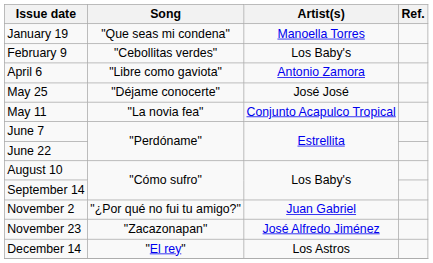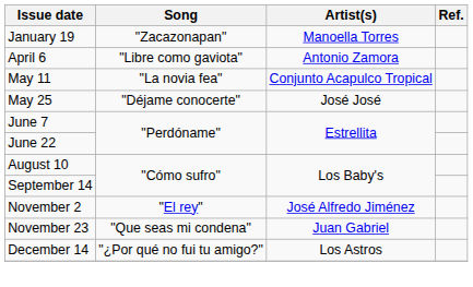 <table class="wikitable" style="text-align: left;">
 <tr>
 <th>Issue date</th>
 <th>Song</th>
 <th>Artist(s)</th>
 <th>Ref.</th>
 </tr>
 <tr>
 <td>January 19</td>
-<td align="center">"Que seas mi condena"</td>
+<td align="center">"Zacazonapan"</td>
 <td align="center"><a href='#'>Manoella Torres</a></td>
-<td align="center"></td>
-</tr>
-<tr>
-<td>February 9</td>
-<td align="center">"Cebollitas verdes"</td>
-<td align="center">Los Baby's</td>
 <td align="center"></td>
 </tr>
 <tr>
 <td>April 6</td>
 <td align="center">"Libre como gaviota"</td>
 <td align="center"><a href='#'>Antonio Zamora</a></td>
 <td align="center"></td>
 </tr>
 <tr>
+<td>May 11</td>
+<td align="center">"La novia fea"</td>
+<td align="center"><a href='#'>Conjunto Acapulco Tropical</a></td>
+<td align="center"></td>
+</tr>
+<tr>
 <td>May 25</td>
 <td align="center">"Déjame conocerte"</td>
 <td align="center">José José</td>
-<td align="center"></td>
-</tr>
-<tr>
-<td>May 11</td>
-<td align="center">"La novia fea"</td>
-<td align="center"><a href='#'>Conjunto Acapulco Tropical</a></td>
 <td align="center"></td>
 </tr>
 <tr>
 <td>June 7</td>
 <td align="center" rowspan="2">"Perdóname"</td>
 <td align="center" rowspan="2"><a href='#'>Estrellita</a></td>
 <td align="center"></td>
 </tr>
 <tr>
 <td>June 22</td>
 <td align="center"></td>
 </tr>
 <tr>
 <td>August 10</td>
 <td align="center" rowspan="2">"Cómo sufro"</td>
 <td align="center" rowspan="2">Los Baby's</td>
 <td align="center"></td>
 </tr>
 <tr>
 <td>September 14</td>
 <td align="center"></td>
 </tr>
 <tr>
 <td>November 2</td>
-<td align="center">"¿Por qué no fui tu amigo?"</td>
+<td align="center">"<a href='#'>El rey</a>"</td>
+<td align="center"><a href='#'>José Alfredo Jiménez</a></td>
+<td align="center"></td>
+</tr>
+<tr>
+<td>November 23</td>
+<td align="center">"Que seas mi condena"</td>
 <td align="center"><a href='#'>Juan Gabriel</a></td>
 <td align="center"></td>
 </tr>
 <tr>
-<td>November 23</td>
-<td align="center">"Zacazonapan"</td>
-<td align="center"><a href='#'>José Alfredo Jiménez</a></td>
-<td align="center"></td>
-</tr>
-<tr>
 <td>December 14</td>
-<td align="center">"<a href='#'>El rey</a>"</td>
+<td align="center">"¿Por qué no fui tu amigo?"</td>
 <td align="center">Los Astros</td>
 <td align="center"></td>
 </tr>
 <tr>
 </tr>
 </table>
